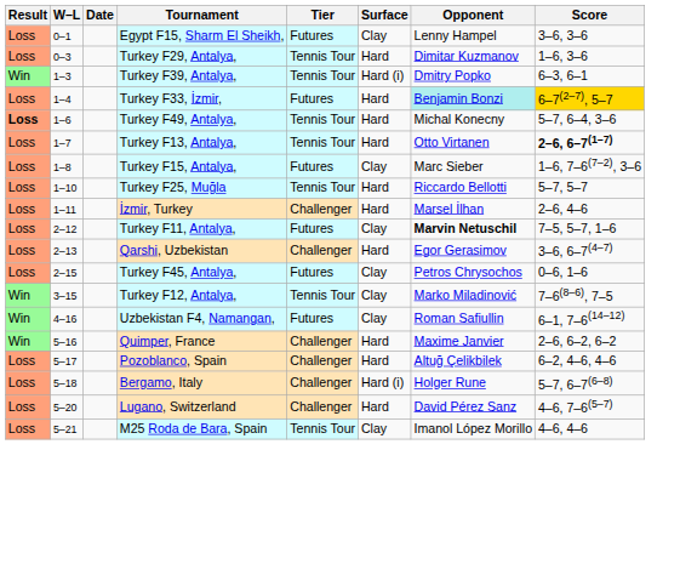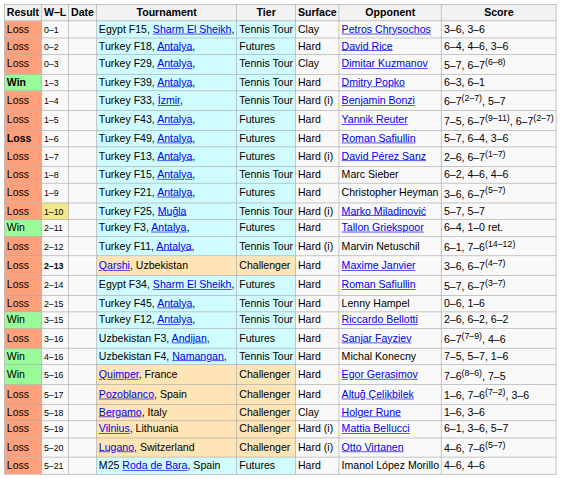 <table class="sortable wikitable">
 <tr>
 <th>Result</th>
 <th class="unsortable">W–L</th>
 <th>Date</th>
 <th>Tournament</th>
 <th>Tier</th>
 <th>Surface</th>
 <th>Opponent</th>
 <th class="unsortable">Score</th>
 </tr>
 <tr>
 <td bgcolor=FFA07A>Loss</td>
 <td><small>0–1</small></td>
 <td></td>
 <td style="background:#cffcff;">Egypt F15, <a href='#'>Sharm El Sheikh</a>,</td>
+<td style="background:#cffcff;">Tennis Tour</td>
+<td>Clay</td>
+<td> <a href='#'>Petros Chrysochos</a></td>
+<td>3–6, 3–6</td>
+</tr>
+<tr>
+<td bgcolor=FFA07A>Loss</td>
+<td><small>0–2</small></td>
+<td></td>
+<td style="background:#cffcff;">Turkey F18, <a href='#'>Antalya</a>,</td>
 <td style="background:#cffcff;">Futures</td>
-<td>Clay</td>
-<td> Lenny Hampel</td>
-<td>3–6, 3–6</td>
+<td>Hard</td>
+<td> <a href='#'>David Rice</a></td>
+<td>6–4, 4–6, 3–6</td>
 </tr>
 <tr>
 <td bgcolor=FFA07A>Loss</td>
 <td><small>0–3</small></td>
 <td></td>
 <td style="background:#cffcff;">Turkey F29, <a href='#'>Antalya</a>,</td>
 <td style="background:#cffcff;">Tennis Tour</td>
-<td>Hard</td>
+<td>Clay</td>
 <td> <a href='#'>Dimitar Kuzmanov</a></td>
-<td>1–6, 3–6</td>
+<td>5–7, 6–7<sup>(6–8)</sup></td>
 </tr>
 <tr>
-<td bgcolor=98FB98>Win</td>
+<td bgcolor=98FB98><strong>Win</strong></td>
 <td><small>1–3</small></td>
 <td></td>
 <td style="background:#cffcff;">Turkey F39, <a href='#'>Antalya</a>,</td>
 <td style="background:#cffcff;">Tennis Tour</td>
-<td>Hard (i)</td>
+<td>Hard</td>
 <td> <a href='#'>Dmitry Popko</a></td>
 <td>6–3, 6–1</td>
 </tr>
 <tr>
 <td bgcolor=FFA07A>Loss</td>
 <td><small>1–4</small></td>
 <td></td>
 <td style="background:#cffcff;">Turkey F33, <a href='#'>İzmir</a>,</td>
+<td style="background:#cffcff;">Tennis Tour</td>
+<td>Hard (i)</td>
+<td> <a href='#'>Benjamin Bonzi</a></td>
+<td>6–7<sup>(2–7)</sup>, 5–7</td>
+</tr>
+<tr>
+<td bgcolor=FFA07A>Loss</td>
+<td><small>1–5</small></td>
+<td></td>
+<td style="background:#cffcff;">Turkey F43, <a href='#'>Antalya</a>,</td>
 <td style="background:#cffcff;">Futures</td>
 <td>Hard</td>
-<td style="background: paleturquoise;"> <a href='#'>Benjamin Bonzi</a></td>
-<td style="background: gold;">6–7<sup>(2–7)</sup>, 5–7</td>
+<td> <a href='#'>Yannik Reuter</a></td>
+<td>7–5, 6–7<sup>(9–11)</sup>, 6–7<sup>(2–7)</sup></td>
 </tr>
 <tr>
 <td bgcolor=FFA07A><strong>Loss</strong></td>
 <td><small>1–6</small></td>
 <td></td>
 <td style="background:#cffcff;">Turkey F49, <a href='#'>Antalya</a>,</td>
-<td style="background:#cffcff;">Tennis Tour</td>
+<td style="background:#cffcff;">Futures</td>
 <td>Hard</td>
-<td> Michal Konecny</td>
+<td> <a href='#'>Roman Safiullin</a></td>
 <td>5–7, 6–4, 3–6</td>
 </tr>
 <tr>
 <td bgcolor=FFA07A>Loss</td>
 <td><small>1–7</small></td>
 <td></td>
 <td style="background:#cffcff;">Turkey F13, <a href='#'>Antalya</a>,</td>
-<td style="background:#cffcff;">Tennis Tour</td>
-<td>Hard</td>
-<td> <a href='#'>Otto Virtanen</a></td>
-<td><strong>2–6, 6–7<sup>(1–7)</sup></strong></td>
+<td style="background:#cffcff;">Futures</td>
+<td>Hard (i)</td>
+<td> <a href='#'>David Pérez Sanz</a></td>
+<td>2–6, 6–7<sup>(1–7)</sup></td>
 </tr>
 <tr>
 <td bgcolor=FFA07A>Loss</td>
 <td><small>1–8</small></td>
 <td></td>
 <td style="background:#cffcff;">Turkey F15, <a href='#'>Antalya</a>,</td>
-<td style="background:#cffcff;">Futures</td>
-<td>Clay</td>
+<td style="background:#cffcff;">Tennis Tour</td>
+<td>Hard</td>
 <td> Marc Sieber</td>
-<td>1–6, 7–6<sup>(7–2)</sup>, 3–6</td>
+<td>6–2, 4–6, 4–6</td>
 </tr>
 <tr>
 <td bgcolor=FFA07A>Loss</td>
-<td><small>1–10</small></td>
+<td><small>1–9</small></td>
+<td></td>
+<td style="background:#cffcff;">Turkey F21, <a href='#'>Antalya</a>,</td>
+<td style="background:#cffcff;">Futures</td>
+<td>Hard</td>
+<td> Christopher Heyman</td>
+<td>3–6, 6–7<sup>(5–7)</sup></td>
+</tr>
+<tr>
+<td bgcolor=FFA07A>Loss</td>
+<td style="background: khaki;"><small>1–10</small></td>
 <td></td>
 <td style="background:#cffcff;">Turkey F25, <a href='#'>Muğla</a></td>
 <td style="background:#cffcff;">Tennis Tour</td>
-<td>Hard</td>
-<td> <a href='#'>Riccardo Bellotti</a></td>
+<td>Hard (i)</td>
+<td> <a href='#'>Marko Miladinović</a></td>
 <td>5–7, 5–7</td>
 </tr>
 <tr>
-<td bgcolor=FFA07A>Loss</td>
-<td><small>1–11</small></td>
-<td><a href='#'></a></td>
-<td style="background:moccasin;"><a href='#'>İzmir</a>, Turkey</td>
-<td style="background:moccasin;">Challenger</td>
+<td bgcolor=98FB98>Win</td>
+<td><small>2–11</small></td>
+<td></td>
+<td style="background:#cffcff;">Turkey F3, <a href='#'>Antalya</a>,</td>
+<td style="background:#cffcff;">Futures</td>
 <td>Hard</td>
-<td> <a href='#'>Marsel İlhan</a></td>
-<td>2–6, 4–6</td>
+<td> <a href='#'>Tallon Griekspoor</a></td>
+<td>6–4, 1–0 ret.</td>
 </tr>
 <tr>
 <td bgcolor=FFA07A>Loss</td>
 <td><small>2–12</small></td>
 <td></td>
 <td style="background:#cffcff;">Turkey F11, <a href='#'>Antalya</a>,</td>
-<td style="background:#cffcff;">Futures</td>
-<td>Clay</td>
-<td><strong> Marvin Netuschil</strong></td>
-<td>7–5, 5–7, 1–6</td>
+<td style="background:#cffcff;">Tennis Tour</td>
+<td>Hard (i)</td>
+<td> Marvin Netuschil</td>
+<td>6–1, 7–6<sup>(14–12)</sup></td>
 </tr>
 <tr>
 <td bgcolor=FFA07A>Loss</td>
-<td><small>2–13</small></td>
+<td><strong><small>2–13</small></strong></td>
 <td><a href='#'></a></td>
 <td style="background:moccasin;"><a href='#'>Qarshi</a>, Uzbekistan</td>
 <td style="background:moccasin;">Challenger</td>
 <td>Hard</td>
-<td> <a href='#'>Egor Gerasimov</a></td>
+<td> <a href='#'>Maxime Janvier</a></td>
 <td>3–6, 6–7<sup>(4–7)</sup></td>
+</tr>
+<tr>
+<td bgcolor=FFA07A>Loss</td>
+<td><small>2–14</small></td>
+<td></td>
+<td style="background:#cffcff;">Egypt F34, <a href='#'>Sharm El Sheikh</a>,</td>
+<td style="background:#cffcff;">Futures</td>
+<td>Hard</td>
+<td> <a href='#'>Roman Safiullin</a></td>
+<td>5–7, 6–7<sup>(3–7)</sup></td>
 </tr>
 <tr>
 <td bgcolor=FFA07A>Loss</td>
 <td><small>2–15</small></td>
 <td></td>
 <td style="background:#cffcff;">Turkey F45, <a href='#'>Antalya</a>,</td>
-<td style="background:#cffcff;">Futures</td>
-<td>Clay</td>
-<td> <a href='#'>Petros Chrysochos</a></td>
+<td style="background:#cffcff;">Tennis Tour</td>
+<td>Hard</td>
+<td> Lenny Hampel</td>
 <td>0–6, 1–6</td>
 </tr>
 <tr>
 <td bgcolor=98FB98>Win</td>
 <td><small>3–15</small></td>
 <td></td>
 <td style="background:#cffcff;">Turkey F12, <a href='#'>Antalya</a>,</td>
 <td style="background:#cffcff;">Tennis Tour</td>
-<td>Clay</td>
-<td> <a href='#'>Marko Miladinović</a></td>
-<td>7–6<sup>(8–6)</sup>, 7–5</td>
+<td>Hard</td>
+<td> <a href='#'>Riccardo Bellotti</a></td>
+<td>2–6, 6–2, 6–2</td>
+</tr>
+<tr>
+<td bgcolor=FFA07A>Loss</td>
+<td><small>3–16</small></td>
+<td></td>
+<td style="background:#cffcff;">Uzbekistan F3, <a href='#'>Andijan</a>,</td>
+<td style="background:#cffcff;">Futures</td>
+<td>Hard</td>
+<td> <a href='#'>Sanjar Fayziev</a></td>
+<td>6–7<sup>(7–9)</sup>, 4–6</td>
 </tr>
 <tr>
 <td bgcolor=98FB98>Win</td>
 <td><small>4–16</small></td>
 <td></td>
 <td style="background:#cffcff;">Uzbekistan F4, <a href='#'>Namangan</a>,</td>
-<td style="background:#cffcff;">Futures</td>
-<td>Clay</td>
-<td> <a href='#'>Roman Safiullin</a></td>
-<td>6–1, 7–6<sup>(14–12)</sup></td>
+<td style="background:#cffcff;">Tennis Tour</td>
+<td>Hard</td>
+<td> Michal Konecny</td>
+<td>7–5, 5–7, 1–6</td>
 </tr>
 <tr>
 <td bgcolor=98FB98>Win</td>
 <td><small>5–16</small></td>
 <td><a href='#'></a></td>
 <td style="background:moccasin;"><a href='#'>Quimper</a>, France</td>
 <td style="background:moccasin;">Challenger</td>
 <td>Hard</td>
-<td> <a href='#'>Maxime Janvier</a></td>
-<td>2–6, 6–2, 6–2</td>
+<td> <a href='#'>Egor Gerasimov</a></td>
+<td>7–6<sup>(8–6)</sup>, 7–5</td>
 </tr>
 <tr>
 <td bgcolor=FFA07A>Loss</td>
 <td><small>5–17</small></td>
 <td><a href='#'></a></td>
 <td style="background:moccasin;"><a href='#'>Pozoblanco</a>, Spain</td>
 <td style="background:moccasin;">Challenger</td>
 <td>Hard</td>
 <td> <a href='#'>Altuğ Çelikbilek</a></td>
-<td>6–2, 4–6, 4–6</td>
+<td>1–6, 7–6<sup>(7–2)</sup>, 3–6</td>
 </tr>
 <tr>
 <td bgcolor=FFA07A>Loss</td>
 <td><small>5–18</small></td>
 <td><a href='#'></a></td>
 <td style="background:moccasin;"><a href='#'>Bergamo</a>, Italy</td>
 <td style="background:moccasin;">Challenger</td>
+<td>Clay</td>
+<td> <a href='#'>Holger Rune</a></td>
+<td>1–6, 3–6</td>
+</tr>
+<tr>
+<td bgcolor=FFA07A>Loss</td>
+<td><small>5–19</small></td>
+<td><a href='#'></a></td>
+<td style="background:moccasin;"><a href='#'>Vilnius</a>, Lithuania</td>
+<td style="background:moccasin;">Challenger</td>
 <td>Hard (i)</td>
-<td> <a href='#'>Holger Rune</a></td>
-<td>5–7, 6–7<sup>(6–8)</sup></td>
+<td> <a href='#'>Mattia Bellucci</a></td>
+<td>6–1, 3–6, 5–7</td>
 </tr>
 <tr>
 <td bgcolor= FFA07A>Loss</td>
 <td><small>5–20</small></td>
 <td><a href='#'></a></td>
 <td style="background:moccasin;"><a href='#'>Lugano</a>, Switzerland</td>
 <td style="background:moccasin;">Challenger</td>
-<td>Hard</td>
-<td> <a href='#'>David Pérez Sanz</a></td>
+<td>Hard (i)</td>
+<td> <a href='#'>Otto Virtanen</a></td>
 <td>4–6, 7–6<sup>(5–7)</sup></td>
 </tr>
 <tr>
 <td bgcolor=FFA07A>Loss</td>
 <td><small>5–21</small></td>
 <td></td>
 <td style="background:#cffcff;">M25 <a href='#'>Roda de Bara</a>, Spain</td>
-<td style="background:#cffcff;">Tennis Tour</td>
-<td>Clay</td>
+<td style="background:#cffcff;">Futures</td>
+<td>Hard</td>
 <td> Imanol López Morillo</td>
 <td>4–6, 4–6</td>
 </tr>
 </table>
